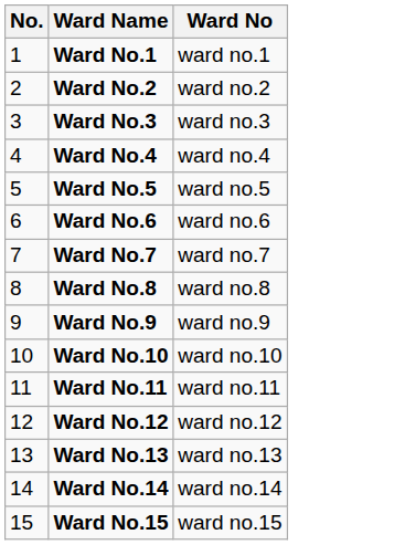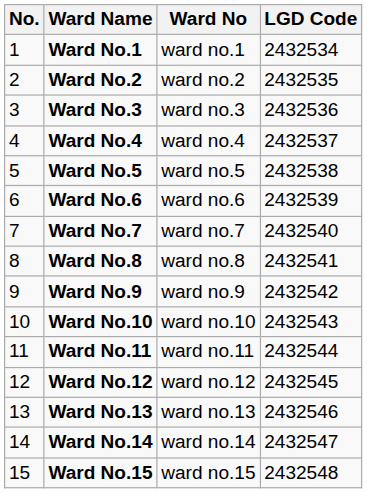 <table class="wikitable">
 <tr>
 <th>No.</th>
 <th>Ward Name</th>
 <th>Ward No</th>
+<th>LGD Code</th>
 </tr>
 <tr>
 <td>1</td>
 <td><strong>Ward No.1</strong></td>
 <td>ward no.1</td>
+<td>2432534</td>
 </tr>
 <tr>
 <td>2</td>
 <td><strong>Ward No.2</strong></td>
 <td>ward no.2</td>
+<td>2432535</td>
 </tr>
 <tr>
 <td>3</td>
 <td><strong>Ward No.3</strong></td>
 <td>ward no.3</td>
+<td>2432536</td>
 </tr>
 <tr>
 <td>4</td>
 <td><strong>Ward No.4</strong></td>
 <td>ward no.4</td>
+<td>2432537</td>
 </tr>
 <tr>
 <td>5</td>
 <td><strong>Ward No.5</strong></td>
 <td>ward no.5</td>
+<td>2432538</td>
 </tr>
 <tr>
 <td>6</td>
 <td><strong>Ward No.6</strong></td>
 <td>ward no.6</td>
+<td>2432539</td>
 </tr>
 <tr>
 <td>7</td>
 <td><strong>Ward No.7</strong></td>
 <td>ward no.7</td>
+<td>2432540</td>
 </tr>
 <tr>
 <td>8</td>
 <td><strong>Ward No.8</strong></td>
 <td>ward no.8</td>
+<td>2432541</td>
 </tr>
 <tr>
 <td>9</td>
 <td><strong>Ward No.9</strong></td>
 <td>ward no.9</td>
+<td>2432542</td>
 </tr>
 <tr>
 <td>10</td>
 <td><strong>Ward No.10</strong></td>
 <td>ward no.10</td>
+<td>2432543</td>
 </tr>
 <tr>
 <td>11</td>
 <td><strong>Ward No.11</strong></td>
 <td>ward no.11</td>
+<td>2432544</td>
 </tr>
 <tr>
 <td>12</td>
 <td><strong>Ward No.12</strong></td>
 <td>ward no.12</td>
+<td>2432545</td>
 </tr>
 <tr>
 <td>13</td>
 <td><strong>Ward No.13</strong></td>
 <td>ward no.13</td>
+<td>2432546</td>
 </tr>
 <tr>
 <td>14</td>
 <td><strong>Ward No.14</strong></td>
 <td>ward no.14</td>
+<td>2432547</td>
 </tr>
 <tr>
 <td>15</td>
 <td><strong>Ward No.15</strong></td>
 <td>ward no.15</td>
+<td>2432548</td>
 </tr>
 </table>
